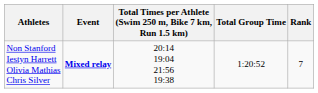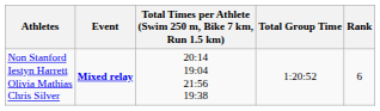 <table class="wikitable" border="1" style="font-size:90%">
 <tr>
 <th>Athletes</th>
 <th>Event</th>
 <th>Total Times per Athlete <br> (Swim 250 m, Bike 7 km, <br> Run 1.5 km)</th>
 <th>Total Group Time</th>
 <th>Rank</th>
 </tr>
 <tr align=center>
 <td align=left><a href='#'>Non Stanford</a><br><a href='#'>Iestyn Harrett</a><br><a href='#'>Olivia Mathias</a><br><a href='#'>Chris Silver</a></td>
 <td align=left><strong><a href='#'>Mixed relay</a></strong></td>
 <td>20:14<br>19:04<br>21:56<br>19:38</td>
 <td>1:20:52</td>
-<td>7</td>
+<td>6</td>
 </tr>
 </table>
